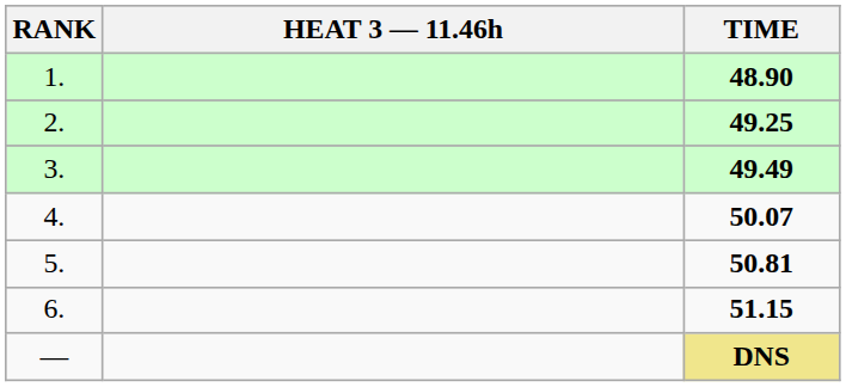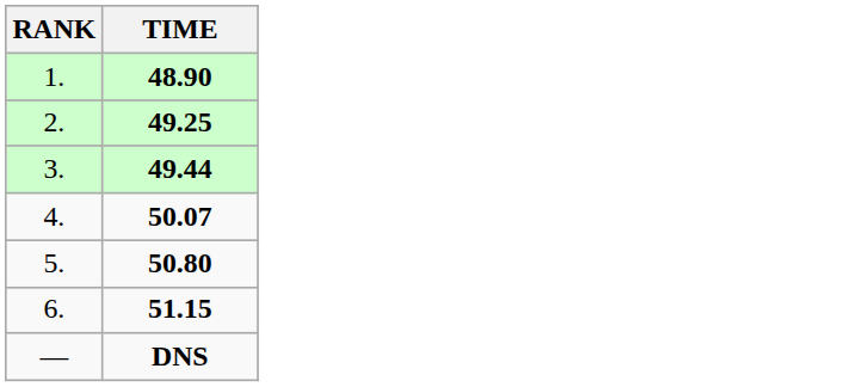 <table class="wikitable" style="border-collapse: collapse; font-size: 90%;">
 <tr>
 <th>RANK</th>
-<th style="width: 20em">HEAT 3 — 11.46h</th>
 <th style="width: 5em">TIME</th>
 </tr>
 <tr style="background:#ccffcc;">
 <td align="center">1.</td>
-<td></td>
 <td align="center"><strong>48.90</strong></td>
 </tr>
 <tr style="background:#ccffcc;">
 <td align="center">2.</td>
-<td></td>
 <td align="center"><strong>49.25</strong></td>
 </tr>
 <tr style="background:#ccffcc;">
 <td align="center">3.</td>
-<td></td>
-<td align="center"><strong>49.49</strong></td>
+<td align="center"><strong>49.44</strong></td>
 </tr>
 <tr>
 <td align="center">4.</td>
-<td></td>
 <td align="center"><strong>50.07</strong></td>
 </tr>
 <tr>
 <td align="center">5.</td>
-<td></td>
-<td align="center"><strong>50.81</strong></td>
+<td align="center"><strong>50.80</strong></td>
 </tr>
 <tr>
 <td align="center">6.</td>
-<td></td>
 <td align="center"><strong>51.15</strong></td>
 </tr>
 <tr>
 <td align="center">—</td>
-<td></td>
-<td align="center" style="background: khaki;"><strong>DNS</strong></td>
+<td align="center"><strong>DNS</strong></td>
 </tr>
 </table>
